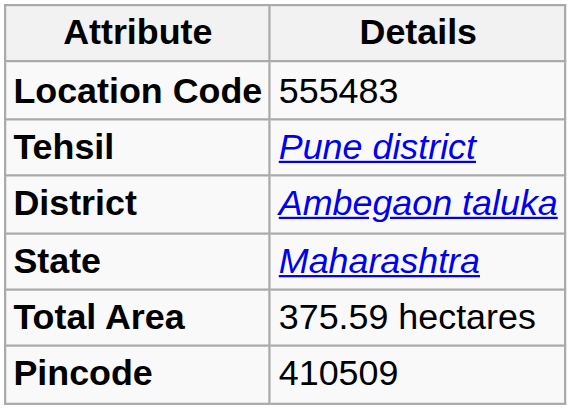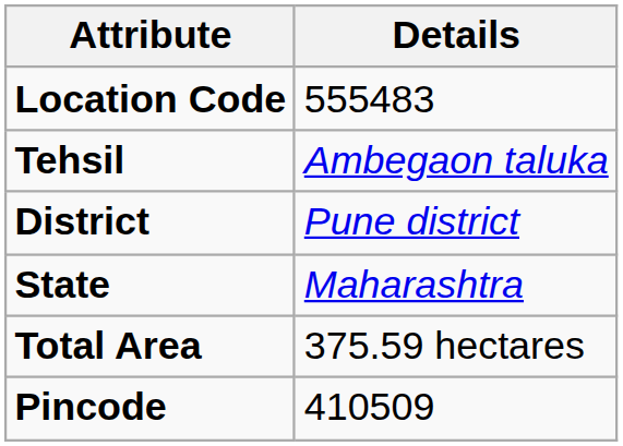 <table class="wikitable">
 <tr>
 <th><strong>Attribute</strong></th>
 <th><strong>Details</strong></th>
 </tr>
 <tr>
 <td><strong>Location Code</strong></td>
 <td>555483</td>
 </tr>
 <tr>
 <td><strong>Tehsil</strong></td>
-<td><em><a href='#'>Pune district</a></em></td>
+<td><em><a href='#'>Ambegaon taluka</a></em></td>
 </tr>
 <tr>
 <td><strong>District</strong></td>
-<td><em><a href='#'>Ambegaon taluka</a></em></td>
+<td><em><a href='#'>Pune district</a></em></td>
 </tr>
 <tr>
 <td><strong>State</strong></td>
 <td><em><a href='#'>Maharashtra</a></em></td>
 </tr>
 <tr>
 <td><strong>Total Area</strong></td>
 <td>375.59 hectares</td>
 </tr>
 <tr>
 <td><strong>Pincode</strong></td>
 <td>410509</td>
 </tr>
 </table>
